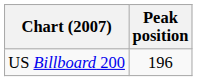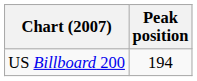 <table class="wikitable sortable">
 <tr>
 <th align="left">Chart (2007)</th>
 <th align="left">Peak <br>position</th>
 </tr>
 <tr>
 <td>US <a href='#'><em>Billboard</em> 200</a></td>
-<td style="text-align:center;">196</td>
+<td style="text-align:center;">194</td>
 </tr>
 </table>
